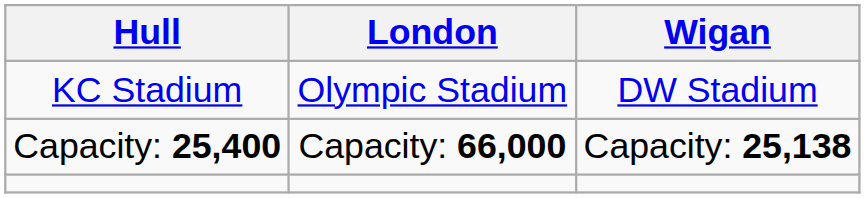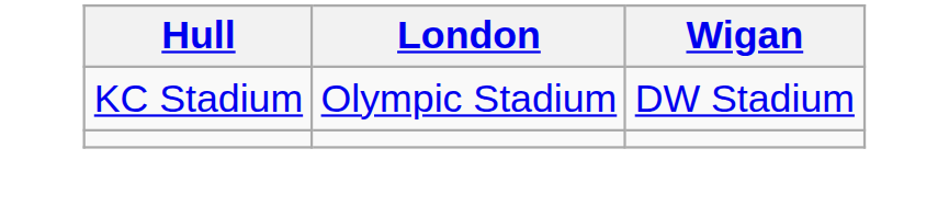 <table class="wikitable" style="margin:1em auto; text-align:center">
 <tr>
 <th><a href='#'>Hull</a></th>
 <th><a href='#'>London</a></th>
 <th><a href='#'>Wigan</a></th>
 </tr>
 <tr>
 <td><a href='#'>KC Stadium</a></td>
 <td><a href='#'>Olympic Stadium</a></td>
 <td><a href='#'>DW Stadium</a></td>
 </tr>
 <tr>
-<td>Capacity: <strong>25,400</strong></td>
-<td>Capacity: <strong>66,000</strong></td>
-<td>Capacity: <strong>25,138</strong></td>
-</tr>
-<tr>
 <td></td>
 <td></td>
 <td></td>
 </tr>
 </table>
